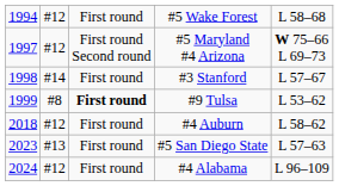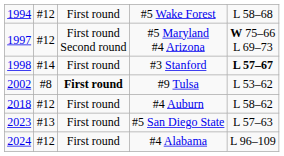 <table class="wikitable">
 <tr align="center">
 <td><a href='#'>1994</a></td>
 <td>#12</td>
 <td>First round</td>
 <td>#5 <a href='#'>Wake Forest</a></td>
 <td>L 58–68</td>
 </tr>
 <tr style="text-align:center;">
 <td><a href='#'>1997</a></td>
 <td>#12</td>
 <td>First round<br>Second round</td>
 <td>#5 <a href='#'>Maryland</a><br>#4 <a href='#'>Arizona</a></td>
 <td><strong>W</strong> 75–66<br>L 69–73</td>
 </tr>
 <tr style="text-align:center;">
 <td><a href='#'>1998</a></td>
 <td>#14</td>
 <td>First round</td>
 <td>#3 <a href='#'>Stanford</a></td>
-<td>L 57–67</td>
+<td><strong>L 57–67</strong></td>
 </tr>
 <tr style="text-align:center;">
-<td><a href='#'>1999</a></td>
+<td><a href='#'>2002</a></td>
 <td>#8</td>
 <td><strong>First round</strong></td>
 <td>#9 <a href='#'>Tulsa</a></td>
 <td>L 53–62</td>
 </tr>
 <tr style="text-align:center;">
 <td><a href='#'>2018</a></td>
 <td>#12</td>
 <td>First round</td>
 <td>#4 <a href='#'>Auburn</a></td>
 <td>L 58–62</td>
 </tr>
 <tr style="text-align:center;">
 <td><a href='#'>2023</a></td>
 <td>#13</td>
 <td>First round</td>
 <td>#5 <a href='#'>San Diego State</a></td>
 <td>L 57–63</td>
 </tr>
 <tr style="text-align:center;">
 <td><a href='#'>2024</a></td>
 <td>#12</td>
 <td>First round</td>
 <td>#4 <a href='#'>Alabama</a></td>
 <td>L 96–109</td>
 </tr>
 </table>
